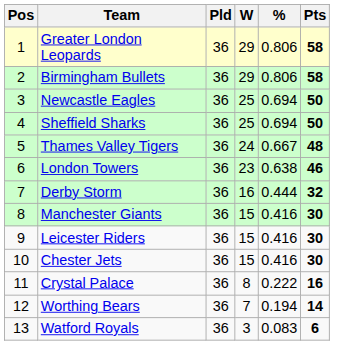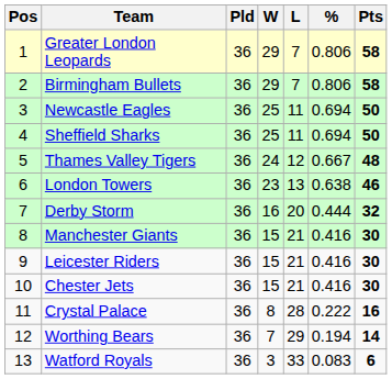 <table class="wikitable" style="text-align: center;">
 <tr>
 <th>Pos</th>
 <th scope="col" style="width: 180px;">Team</th>
 <th>Pld</th>
 <th>W</th>
+<th>L</th>
 <th>%</th>
 <th>Pts</th>
 </tr>
 <tr style="background: #ffffcc;">
 <td>1</td>
 <td style="text-align:left;"><a href='#'>Greater London Leopards</a></td>
 <td>36</td>
 <td>29</td>
+<td>7</td>
 <td>0.806</td>
 <td><strong>58</strong></td>
 </tr>
 <tr style="background: #ccffcc;">
 <td>2</td>
 <td style="text-align:left;"><a href='#'>Birmingham Bullets</a></td>
 <td>36</td>
 <td>29</td>
+<td>7</td>
 <td>0.806</td>
 <td><strong>58</strong></td>
 </tr>
 <tr style="background: #ccffcc;">
 <td>3</td>
 <td style="text-align:left;"><a href='#'>Newcastle Eagles</a></td>
 <td>36</td>
 <td>25</td>
+<td>11</td>
 <td>0.694</td>
 <td><strong>50</strong></td>
 </tr>
 <tr style="background: #ccffcc;">
 <td>4</td>
 <td style="text-align:left;"><a href='#'>Sheffield Sharks</a></td>
 <td>36</td>
 <td>25</td>
+<td>11</td>
 <td>0.694</td>
 <td><strong>50</strong></td>
 </tr>
 <tr style="background: #ccffcc;">
 <td>5</td>
 <td style="text-align:left;"><a href='#'>Thames Valley Tigers</a></td>
 <td>36</td>
 <td>24</td>
+<td>12</td>
 <td>0.667</td>
 <td><strong>48</strong></td>
 </tr>
 <tr style="background: #ccffcc;">
 <td>6</td>
 <td style="text-align:left;"><a href='#'>London Towers</a></td>
 <td>36</td>
 <td>23</td>
+<td>13</td>
 <td>0.638</td>
 <td><strong>46</strong></td>
 </tr>
 <tr style="background: #ccffcc;">
 <td>7</td>
 <td style="text-align:left;"><a href='#'>Derby Storm</a></td>
 <td>36</td>
 <td>16</td>
+<td>20</td>
 <td>0.444</td>
 <td><strong>32</strong></td>
 </tr>
 <tr style="background: #ccffcc;">
 <td>8</td>
 <td style="text-align:left;"><a href='#'>Manchester Giants</a></td>
 <td>36</td>
 <td>15</td>
+<td>21</td>
 <td>0.416</td>
 <td><strong>30</strong></td>
 </tr>
 <tr style="background: ;">
 <td>9</td>
 <td style="text-align:left;"><a href='#'>Leicester Riders</a></td>
 <td>36</td>
 <td>15</td>
+<td>21</td>
 <td>0.416</td>
 <td><strong>30</strong></td>
 </tr>
 <tr style="background: ;">
 <td>10</td>
 <td style="text-align:left;"><a href='#'>Chester Jets</a></td>
 <td>36</td>
 <td>15</td>
+<td>21</td>
 <td>0.416</td>
 <td><strong>30</strong></td>
 </tr>
 <tr style="background: ;">
 <td>11</td>
 <td style="text-align:left;"><a href='#'>Crystal Palace</a></td>
 <td>36</td>
 <td>8</td>
+<td>28</td>
 <td>0.222</td>
 <td><strong>16</strong></td>
 </tr>
 <tr style="background: ;">
 <td>12</td>
 <td style="text-align:left;"><a href='#'>Worthing Bears</a></td>
 <td>36</td>
 <td>7</td>
+<td>29</td>
 <td>0.194</td>
 <td><strong>14</strong></td>
 </tr>
 <tr style="background: ;">
 <td>13</td>
 <td style="text-align:left;"><a href='#'>Watford Royals</a></td>
 <td>36</td>
 <td>3</td>
+<td>33</td>
 <td>0.083</td>
 <td><strong>6</strong></td>
 </tr>
 </table>
